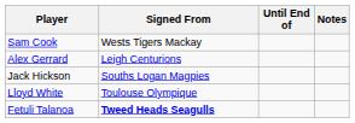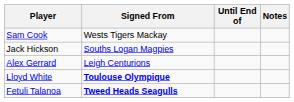 <table class="wikitable" style="font-size:90%">
 <tr style="background:#efefef;">
 <th style="width:120px;">Player</th>
 <th style="width:210px;">Signed From</th>
 <th style="width:70px;">Until End of</th>
 <th style="width:40px;">Notes</th>
 </tr>
 <tr>
 <td><a href='#'>Sam Cook</a></td>
 <td> Wests Tigers Mackay</td>
 <td></td>
 <td></td>
 </tr>
 <tr>
+<td>Jack Hickson</td>
+<td> <a href='#'>Souths Logan Magpies</a></td>
+<td></td>
+<td></td>
+</tr>
+<tr>
 <td><a href='#'>Alex Gerrard</a></td>
 <td> <a href='#'>Leigh Centurions</a></td>
 <td></td>
 <td></td>
 </tr>
 <tr>
-<td>Jack Hickson</td>
-<td> <a href='#'>Souths Logan Magpies</a></td>
-<td></td>
-<td></td>
-</tr>
-<tr>
 <td><a href='#'>Lloyd White</a></td>
-<td> <a href='#'>Toulouse Olympique</a></td>
+<td><strong> <a href='#'>Toulouse Olympique</a></strong></td>
 <td></td>
 <td></td>
 </tr>
 <tr>
 <td><a href='#'>Fetuli Talanoa</a></td>
 <td><strong> <a href='#'>Tweed Heads Seagulls</a></strong></td>
 <td></td>
 <td></td>
 </tr>
 </table>
